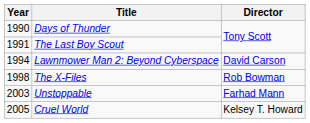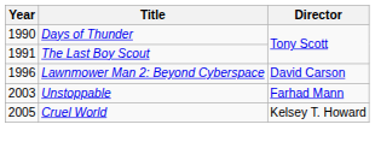 <table class="wikitable">
 <tr>
 <th>Year</th>
 <th>Title</th>
 <th>Director</th>
 </tr>
 <tr>
 <td>1990</td>
 <td><em><a href='#'>Days of Thunder</a></em></td>
 <td rowspan=2><a href='#'>Tony Scott</a></td>
 </tr>
 <tr>
 <td>1991</td>
 <td><em><a href='#'>The Last Boy Scout</a></em></td>
 </tr>
 <tr>
-<td>1994</td>
+<td>1996</td>
 <td><em><a href='#'>Lawnmower Man 2: Beyond Cyberspace</a></em></td>
 <td><a href='#'>David Carson</a></td>
-</tr>
-<tr>
-<td>1998</td>
-<td><em><a href='#'>The X-Files</a></em></td>
-<td><a href='#'>Rob Bowman</a></td>
 </tr>
 <tr>
 <td>2003</td>
 <td><em><a href='#'>Unstoppable</a></em></td>
 <td><a href='#'>Farhad Mann</a></td>
 </tr>
 <tr>
 <td>2005</td>
 <td><em><a href='#'>Cruel World</a></em></td>
 <td>Kelsey T. Howard</td>
 </tr>
 </table>
